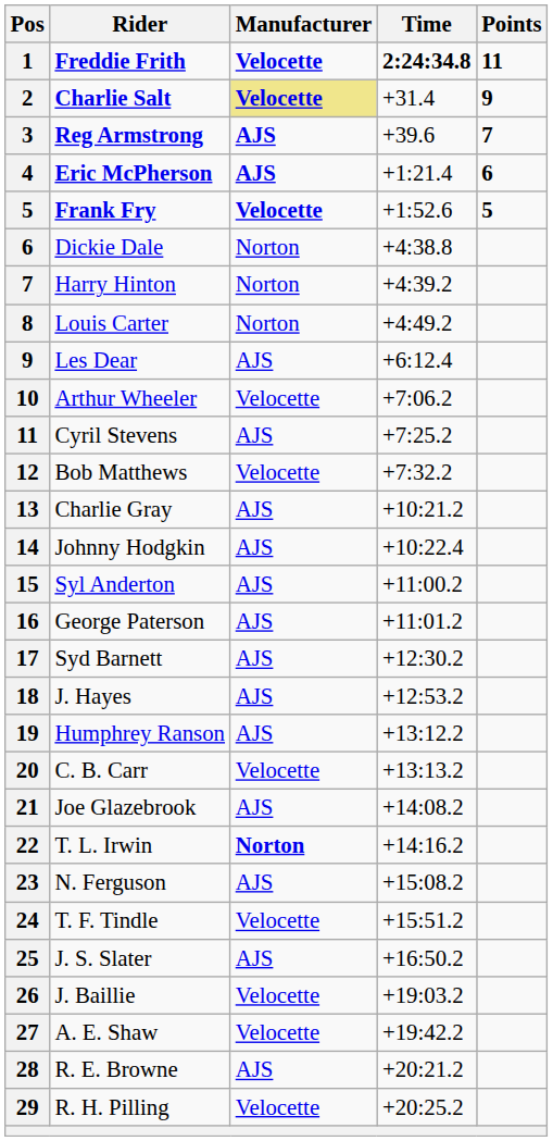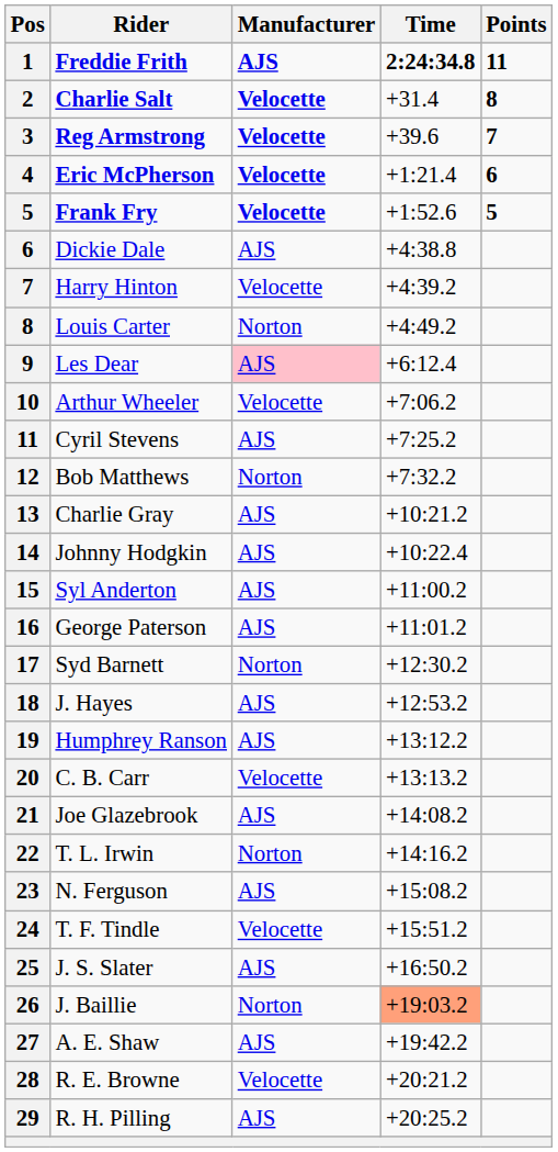 <table class="wikitable" style="font-size: 95%;">
 <tr>
 <th>Pos</th>
 <th>Rider</th>
 <th>Manufacturer</th>
 <th>Time</th>
 <th>Points</th>
 </tr>
 <tr>
 <th>1</th>
 <td> <strong><a href='#'>Freddie Frith</a></strong></td>
-<td><strong><a href='#'>Velocette</a></strong></td>
+<td><strong><a href='#'>AJS</a></strong></td>
 <td><strong>2:24:34.8</strong></td>
 <td><strong>11</strong></td>
 </tr>
 <tr>
 <th>2</th>
 <td> <strong><a href='#'>Charlie Salt</a></strong></td>
-<td style="background: khaki;"><strong><a href='#'>Velocette</a></strong></td>
+<td><strong><a href='#'>Velocette</a></strong></td>
 <td>+31.4</td>
-<td><strong>9</strong></td>
+<td><strong>8</strong></td>
 </tr>
 <tr>
 <th>3</th>
 <td> <strong><a href='#'>Reg Armstrong</a></strong></td>
-<td><strong><a href='#'>AJS</a></strong></td>
+<td><strong><a href='#'>Velocette</a></strong></td>
 <td>+39.6</td>
 <td><strong>7</strong></td>
 </tr>
 <tr>
 <th>4</th>
 <td> <strong><a href='#'>Eric McPherson</a></strong></td>
-<td><strong><a href='#'>AJS</a></strong></td>
+<td><strong><a href='#'>Velocette</a></strong></td>
 <td>+1:21.4</td>
 <td><strong>6</strong></td>
 </tr>
 <tr>
 <th>5</th>
 <td> <strong><a href='#'>Frank Fry</a></strong></td>
 <td><strong><a href='#'>Velocette</a></strong></td>
 <td>+1:52.6</td>
 <td><strong>5</strong></td>
 </tr>
 <tr>
 <th>6</th>
 <td> <a href='#'>Dickie Dale</a></td>
-<td><a href='#'>Norton</a></td>
+<td><a href='#'>AJS</a></td>
 <td>+4:38.8</td>
 <td></td>
 </tr>
 <tr>
 <th>7</th>
 <td> <a href='#'>Harry Hinton</a></td>
-<td><a href='#'>Norton</a></td>
+<td><a href='#'>Velocette</a></td>
 <td>+4:39.2</td>
 <td></td>
 </tr>
 <tr>
 <th>8</th>
 <td> <a href='#'>Louis Carter</a></td>
 <td><a href='#'>Norton</a></td>
 <td>+4:49.2</td>
 <td></td>
 </tr>
 <tr>
 <th>9</th>
 <td> <a href='#'>Les Dear</a></td>
-<td><a href='#'>AJS</a></td>
+<td style="background: pink;"><a href='#'>AJS</a></td>
 <td>+6:12.4</td>
 <td></td>
 </tr>
 <tr>
 <th>10</th>
 <td> <a href='#'>Arthur Wheeler</a></td>
 <td><a href='#'>Velocette</a></td>
 <td>+7:06.2</td>
 <td></td>
 </tr>
 <tr>
 <th>11</th>
 <td> Cyril Stevens</td>
 <td><a href='#'>AJS</a></td>
 <td>+7:25.2</td>
 <td></td>
 </tr>
 <tr>
 <th>12</th>
 <td> Bob Matthews</td>
-<td><a href='#'>Velocette</a></td>
+<td><a href='#'>Norton</a></td>
 <td>+7:32.2</td>
 <td></td>
 </tr>
 <tr>
 <th>13</th>
 <td> Charlie Gray</td>
 <td><a href='#'>AJS</a></td>
 <td>+10:21.2</td>
 <td></td>
 </tr>
 <tr>
 <th>14</th>
 <td> Johnny Hodgkin</td>
 <td><a href='#'>AJS</a></td>
 <td>+10:22.4</td>
 <td></td>
 </tr>
 <tr>
 <th>15</th>
 <td> <a href='#'>Syl Anderton</a></td>
 <td><a href='#'>AJS</a></td>
 <td>+11:00.2</td>
 <td></td>
 </tr>
 <tr>
 <th>16</th>
 <td> George Paterson</td>
 <td><a href='#'>AJS</a></td>
 <td>+11:01.2</td>
 <td></td>
 </tr>
 <tr>
 <th>17</th>
 <td> Syd Barnett</td>
-<td><a href='#'>AJS</a></td>
+<td><a href='#'>Norton</a></td>
 <td>+12:30.2</td>
 <td></td>
 </tr>
 <tr>
 <th>18</th>
 <td> J. Hayes</td>
 <td><a href='#'>AJS</a></td>
 <td>+12:53.2</td>
 <td></td>
 </tr>
 <tr>
 <th>19</th>
 <td> <a href='#'>Humphrey Ranson</a></td>
 <td><a href='#'>AJS</a></td>
 <td>+13:12.2</td>
 <td></td>
 </tr>
 <tr>
 <th>20</th>
 <td> C. B. Carr</td>
 <td><a href='#'>Velocette</a></td>
 <td>+13:13.2</td>
 <td></td>
 </tr>
 <tr>
 <th>21</th>
 <td> Joe Glazebrook</td>
 <td><a href='#'>AJS</a></td>
 <td>+14:08.2</td>
 <td></td>
 </tr>
 <tr>
 <th>22</th>
 <td> T. L. Irwin</td>
-<td><strong><a href='#'>Norton</a></strong></td>
+<td><a href='#'>Norton</a></td>
 <td>+14:16.2</td>
 <td></td>
 </tr>
 <tr>
 <th>23</th>
 <td> N. Ferguson</td>
 <td><a href='#'>AJS</a></td>
 <td>+15:08.2</td>
 <td></td>
 </tr>
 <tr>
 <th>24</th>
 <td> T. F. Tindle</td>
 <td><a href='#'>Velocette</a></td>
 <td>+15:51.2</td>
 <td></td>
 </tr>
 <tr>
 <th>25</th>
 <td> J. S. Slater</td>
 <td><a href='#'>AJS</a></td>
 <td>+16:50.2</td>
 <td></td>
 </tr>
 <tr>
 <th>26</th>
 <td> J. Baillie</td>
-<td><a href='#'>Velocette</a></td>
-<td>+19:03.2</td>
+<td><a href='#'>Norton</a></td>
+<td style="background: lightsalmon;">+19:03.2</td>
 <td></td>
 </tr>
 <tr>
 <th>27</th>
 <td> A. E. Shaw</td>
-<td><a href='#'>Velocette</a></td>
+<td><a href='#'>AJS</a></td>
 <td>+19:42.2</td>
 <td></td>
 </tr>
 <tr>
 <th>28</th>
 <td> R. E. Browne</td>
-<td><a href='#'>AJS</a></td>
+<td><a href='#'>Velocette</a></td>
 <td>+20:21.2</td>
 <td></td>
 </tr>
 <tr>
 <th>29</th>
 <td> R. H. Pilling</td>
-<td><a href='#'>Velocette</a></td>
+<td><a href='#'>AJS</a></td>
 <td>+20:25.2</td>
 <td></td>
 </tr>
 <tr>
 <th colspan=5></th>
 </tr>
 </table>
